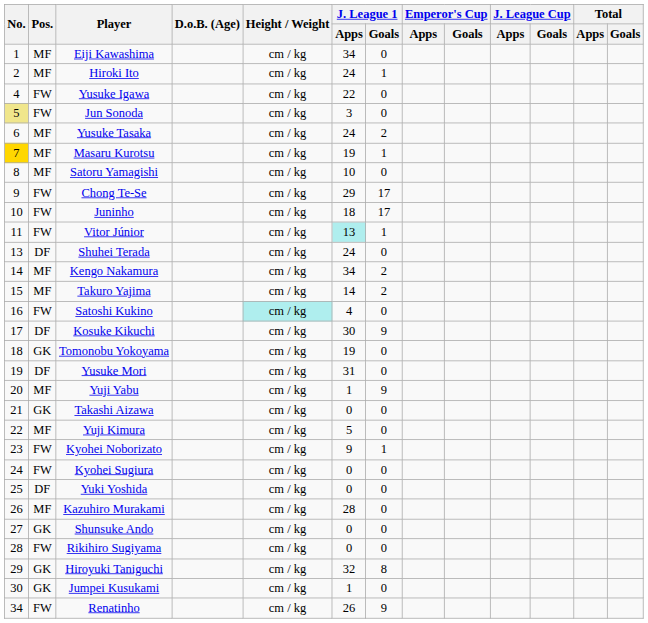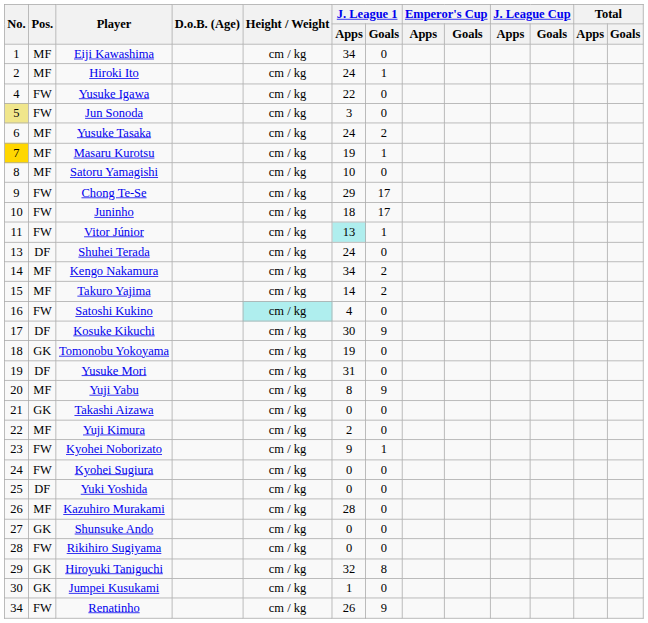 <table class="wikitable" style="text-align:center;">
 <tr>
 <th rowspan="2">No.</th>
 <th rowspan="2">Pos.</th>
 <th rowspan="2">Player</th>
 <th rowspan="2">D.o.B. (Age)</th>
 <th rowspan="2">Height / Weight</th>
 <th colspan="2"><a href='#'>J. League 1</a></th>
 <th colspan="2"><a href='#'>Emperor's Cup</a></th>
 <th colspan="2"><a href='#'>J. League Cup</a></th>
 <th colspan="2">Total</th>
 </tr>
 <tr>
 <th>Apps</th>
 <th>Goals</th>
 <th>Apps</th>
 <th>Goals</th>
 <th>Apps</th>
 <th>Goals</th>
 <th>Apps</th>
 <th>Goals</th>
 </tr>
 <tr>
 <td>1</td>
 <td>MF</td>
 <td><a href='#'>Eiji Kawashima</a></td>
 <td></td>
 <td>cm / kg</td>
 <td>34</td>
 <td>0</td>
 <td></td>
 <td></td>
 <td></td>
 <td></td>
 <td></td>
 <td></td>
 </tr>
 <tr>
 <td>2</td>
 <td>MF</td>
 <td><a href='#'>Hiroki Ito</a></td>
 <td></td>
 <td>cm / kg</td>
 <td>24</td>
 <td>1</td>
 <td></td>
 <td></td>
 <td></td>
 <td></td>
 <td></td>
 <td></td>
 </tr>
 <tr>
 <td>4</td>
 <td>FW</td>
 <td><a href='#'>Yusuke Igawa</a></td>
 <td></td>
 <td>cm / kg</td>
 <td>22</td>
 <td>0</td>
 <td></td>
 <td></td>
 <td></td>
 <td></td>
 <td></td>
 <td></td>
 </tr>
 <tr>
 <td style="background: khaki;">5</td>
 <td>FW</td>
 <td><a href='#'>Jun Sonoda</a></td>
 <td></td>
 <td>cm / kg</td>
 <td>3</td>
 <td>0</td>
 <td></td>
 <td></td>
 <td></td>
 <td></td>
 <td></td>
 <td></td>
 </tr>
 <tr>
 <td>6</td>
 <td>MF</td>
 <td><a href='#'>Yusuke Tasaka</a></td>
 <td></td>
 <td>cm / kg</td>
 <td>24</td>
 <td>2</td>
 <td></td>
 <td></td>
 <td></td>
 <td></td>
 <td></td>
 <td></td>
 </tr>
 <tr>
 <td style="background: gold;">7</td>
 <td>MF</td>
 <td><a href='#'>Masaru Kurotsu</a></td>
 <td></td>
 <td>cm / kg</td>
 <td>19</td>
 <td>1</td>
 <td></td>
 <td></td>
 <td></td>
 <td></td>
 <td></td>
 <td></td>
 </tr>
 <tr>
 <td>8</td>
 <td>MF</td>
 <td><a href='#'>Satoru Yamagishi</a></td>
 <td></td>
 <td>cm / kg</td>
 <td>10</td>
 <td>0</td>
 <td></td>
 <td></td>
 <td></td>
 <td></td>
 <td></td>
 <td></td>
 </tr>
 <tr>
 <td>9</td>
 <td>FW</td>
 <td><a href='#'>Chong Te-Se</a></td>
 <td></td>
 <td>cm / kg</td>
 <td>29</td>
 <td>17</td>
 <td></td>
 <td></td>
 <td></td>
 <td></td>
 <td></td>
 <td></td>
 </tr>
 <tr>
 <td>10</td>
 <td>FW</td>
 <td><a href='#'>Juninho</a></td>
 <td></td>
 <td>cm / kg</td>
 <td>18</td>
 <td>17</td>
 <td></td>
 <td></td>
 <td></td>
 <td></td>
 <td></td>
 <td></td>
 </tr>
 <tr>
 <td>11</td>
 <td>FW</td>
 <td><a href='#'>Vitor Júnior</a></td>
 <td></td>
 <td>cm / kg</td>
 <td style="background: paleturquoise;">13</td>
 <td>1</td>
 <td></td>
 <td></td>
 <td></td>
 <td></td>
 <td></td>
 <td></td>
 </tr>
 <tr>
 <td>13</td>
 <td>DF</td>
 <td><a href='#'>Shuhei Terada</a></td>
 <td></td>
 <td>cm / kg</td>
 <td>24</td>
 <td>0</td>
 <td></td>
 <td></td>
 <td></td>
 <td></td>
 <td></td>
 <td></td>
 </tr>
 <tr>
 <td>14</td>
 <td>MF</td>
 <td><a href='#'>Kengo Nakamura</a></td>
 <td></td>
 <td>cm / kg</td>
 <td>34</td>
 <td>2</td>
 <td></td>
 <td></td>
 <td></td>
 <td></td>
 <td></td>
 <td></td>
 </tr>
 <tr>
 <td>15</td>
 <td>MF</td>
 <td><a href='#'>Takuro Yajima</a></td>
 <td></td>
 <td>cm / kg</td>
 <td>14</td>
 <td>2</td>
 <td></td>
 <td></td>
 <td></td>
 <td></td>
 <td></td>
 <td></td>
 </tr>
 <tr>
 <td>16</td>
 <td>FW</td>
 <td><a href='#'>Satoshi Kukino</a></td>
 <td></td>
 <td style="background: paleturquoise;">cm / kg</td>
 <td>4</td>
 <td>0</td>
 <td></td>
 <td></td>
 <td></td>
 <td></td>
 <td></td>
 <td></td>
 </tr>
 <tr>
 <td>17</td>
 <td>DF</td>
 <td><a href='#'>Kosuke Kikuchi</a></td>
 <td></td>
 <td>cm / kg</td>
 <td>30</td>
 <td>9</td>
 <td></td>
 <td></td>
 <td></td>
 <td></td>
 <td></td>
 <td></td>
 </tr>
 <tr>
 <td>18</td>
 <td>GK</td>
 <td><a href='#'>Tomonobu Yokoyama</a></td>
 <td></td>
 <td>cm / kg</td>
 <td>19</td>
 <td>0</td>
 <td></td>
 <td></td>
 <td></td>
 <td></td>
 <td></td>
 <td></td>
 </tr>
 <tr>
 <td>19</td>
 <td>DF</td>
 <td><a href='#'>Yusuke Mori</a></td>
 <td></td>
 <td>cm / kg</td>
 <td>31</td>
 <td>0</td>
 <td></td>
 <td></td>
 <td></td>
 <td></td>
 <td></td>
 <td></td>
 </tr>
 <tr>
 <td>20</td>
 <td>MF</td>
 <td><a href='#'>Yuji Yabu</a></td>
 <td></td>
 <td>cm / kg</td>
-<td>1</td>
+<td>8</td>
 <td>9</td>
 <td></td>
 <td></td>
 <td></td>
 <td></td>
 <td></td>
 <td></td>
 </tr>
 <tr>
 <td>21</td>
 <td>GK</td>
 <td><a href='#'>Takashi Aizawa</a></td>
 <td></td>
 <td>cm / kg</td>
 <td>0</td>
 <td>0</td>
 <td></td>
 <td></td>
 <td></td>
 <td></td>
 <td></td>
 <td></td>
 </tr>
 <tr>
 <td>22</td>
 <td>MF</td>
 <td><a href='#'>Yuji Kimura</a></td>
 <td></td>
 <td>cm / kg</td>
-<td>5</td>
+<td>2</td>
 <td>0</td>
 <td></td>
 <td></td>
 <td></td>
 <td></td>
 <td></td>
 <td></td>
 </tr>
 <tr>
 <td>23</td>
 <td>FW</td>
 <td><a href='#'>Kyohei Noborizato</a></td>
 <td></td>
 <td>cm / kg</td>
 <td>9</td>
 <td>1</td>
 <td></td>
 <td></td>
 <td></td>
 <td></td>
 <td></td>
 <td></td>
 </tr>
 <tr>
 <td>24</td>
 <td>FW</td>
 <td><a href='#'>Kyohei Sugiura</a></td>
 <td></td>
 <td>cm / kg</td>
 <td>0</td>
 <td>0</td>
 <td></td>
 <td></td>
 <td></td>
 <td></td>
 <td></td>
 <td></td>
 </tr>
 <tr>
 <td>25</td>
 <td>DF</td>
 <td><a href='#'>Yuki Yoshida</a></td>
 <td></td>
 <td>cm / kg</td>
 <td>0</td>
 <td>0</td>
 <td></td>
 <td></td>
 <td></td>
 <td></td>
 <td></td>
 <td></td>
 </tr>
 <tr>
 <td>26</td>
 <td>MF</td>
 <td><a href='#'>Kazuhiro Murakami</a></td>
 <td></td>
 <td>cm / kg</td>
 <td>28</td>
 <td>0</td>
 <td></td>
 <td></td>
 <td></td>
 <td></td>
 <td></td>
 <td></td>
 </tr>
 <tr>
 <td>27</td>
 <td>GK</td>
 <td><a href='#'>Shunsuke Ando</a></td>
 <td></td>
 <td>cm / kg</td>
 <td>0</td>
 <td>0</td>
 <td></td>
 <td></td>
 <td></td>
 <td></td>
 <td></td>
 <td></td>
 </tr>
 <tr>
 <td>28</td>
 <td>FW</td>
 <td><a href='#'>Rikihiro Sugiyama</a></td>
 <td></td>
 <td>cm / kg</td>
 <td>0</td>
 <td>0</td>
 <td></td>
 <td></td>
 <td></td>
 <td></td>
 <td></td>
 <td></td>
 </tr>
 <tr>
 <td>29</td>
 <td>GK</td>
 <td><a href='#'>Hiroyuki Taniguchi</a></td>
 <td></td>
 <td>cm / kg</td>
 <td>32</td>
 <td>8</td>
 <td></td>
 <td></td>
 <td></td>
 <td></td>
 <td></td>
 <td></td>
 </tr>
 <tr>
 <td>30</td>
 <td>GK</td>
 <td><a href='#'>Jumpei Kusukami</a></td>
 <td></td>
 <td>cm / kg</td>
 <td>1</td>
 <td>0</td>
 <td></td>
 <td></td>
 <td></td>
 <td></td>
 <td></td>
 <td></td>
 </tr>
 <tr>
 <td>34</td>
 <td>FW</td>
 <td><a href='#'>Renatinho</a></td>
 <td></td>
 <td>cm / kg</td>
 <td>26</td>
 <td>9</td>
 <td></td>
 <td></td>
 <td></td>
 <td></td>
 <td></td>
 <td></td>
 </tr>
 </table>
